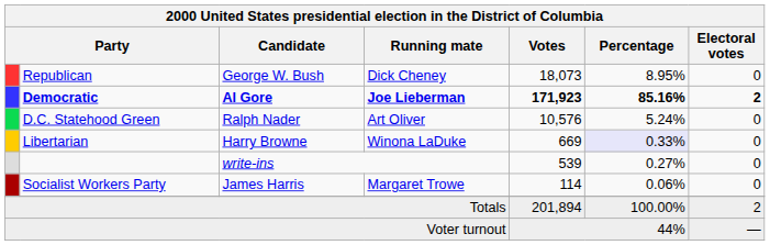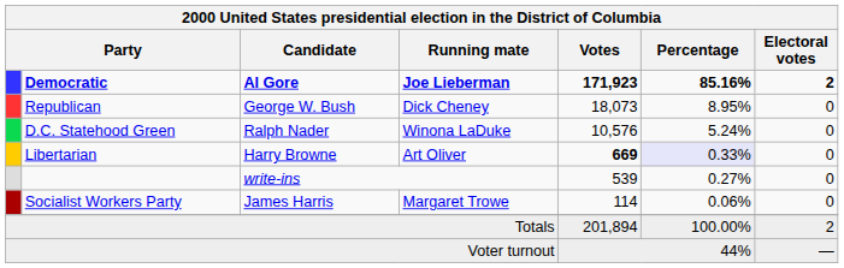 <table class="wikitable" style="font-size: 95%;">
 <tr>
 <th colspan="7">2000 United States presidential election in the District of Columbia</th>
 </tr>
 <tr>
 <th colspan="2" style="width: 15em">Party</th>
 <th style="width: 10em">Candidate</th>
 <th style="width: 10em">Running mate</th>
 <th style="width: 5em">Votes</th>
 <th style="width: 7em">Percentage</th>
 <th style="width: 5em">Electoral votes</th>
 </tr>
 <tr>
+<th style="background-color:#3333FF; width: 3px"></th>
+<td style="width: 130px"><strong><a href='#'>Democratic</a></strong></td>
+<td><strong><a href='#'>Al Gore</a></strong></td>
+<td><strong><a href='#'>Joe Lieberman</a></strong></td>
+<td align="right"><strong>171,923</strong></td>
+<td align="right"><strong>85.16%</strong></td>
+<td align="right"><strong>2</strong></td>
+</tr>
+<tr>
 <th style="background-color:#FF3333; width: 3px"></th>
 <td style="width: 130px"><a href='#'>Republican</a></td>
 <td><a href='#'>George W. Bush</a></td>
 <td><a href='#'>Dick Cheney</a></td>
 <td align="right">18,073</td>
 <td align="right">8.95%</td>
 <td align="right">0</td>
 </tr>
 <tr>
-<th style="background-color:#3333FF; width: 3px"></th>
-<td style="width: 130px"><strong><a href='#'>Democratic</a></strong></td>
-<td><strong><a href='#'>Al Gore</a></strong></td>
-<td><strong><a href='#'>Joe Lieberman</a></strong></td>
-<td align="right"><strong>171,923</strong></td>
-<td align="right"><strong>85.16%</strong></td>
-<td align="right"><strong>2</strong></td>
-</tr>
-<tr>
 <th style="background-color:#0BDA51; width: 3px"></th>
 <td style="width: 130px"><a href='#'>D.C. Statehood Green</a></td>
 <td><a href='#'>Ralph Nader</a></td>
-<td><a href='#'>Art Oliver</a></td>
+<td><a href='#'>Winona LaDuke</a></td>
 <td align="right">10,576</td>
 <td align="right">5.24%</td>
 <td align="right">0</td>
 </tr>
 <tr>
 <th style="background-color:#FFCC00; width: 3px"></th>
 <td style="width: 130px"><a href='#'>Libertarian</a></td>
 <td><a href='#'>Harry Browne</a></td>
-<td><a href='#'>Winona LaDuke</a></td>
-<td align="right">669</td>
+<td><a href='#'>Art Oliver</a></td>
+<td align="right"><strong>669</strong></td>
 <td align="right" style="background: lavender;">0.33%</td>
 <td align="right">0</td>
 </tr>
 <tr>
 <th style="background-color:#DDDDDD; width: 3px"></th>
 <td></td>
 <td colspan=2><em><a href='#'>write-ins</a></em></td>
 <td align="right">539</td>
 <td align="right">0.27%</td>
 <td align="right">0</td>
 </tr>
 <tr>
 <th style="background-color:#AA0000; width: 3px"></th>
 <td><a href='#'>Socialist Workers Party</a></td>
 <td><a href='#'>James Harris</a></td>
 <td><a href='#'>Margaret Trowe</a></td>
 <td align="right">114</td>
 <td align="right">0.06%</td>
 <td align="right">0</td>
 </tr>
 <tr>
 </tr>
 <tr bgcolor="#EEEEEE">
 <td colspan="4" align="right">Totals</td>
 <td align="right">201,894</td>
 <td align="right">100.00%</td>
 <td align="right">2</td>
 </tr>
 <tr bgcolor="#EEEEEE">
 <td colspan="4" align="right">Voter turnout</td>
 <td colspan="2" align="right">44%</td>
 <td align="right">—</td>
 </tr>
 </table>
